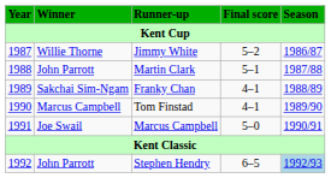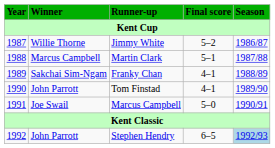 <table class="wikitable" style="margin: auto">
 <tr>
 <th style="text-align: center; background-color: #00af00">Year</th>
 <th style="text-align: left; background-color: #00af00">Winner</th>
 <th style="text-align: left; background-color: #00af00">Runner-up</th>
 <th style="text-align: left; background-color: #00af00">Final score</th>
 <th style="text-align: left; background-color: #00af00">Season</th>
 </tr>
 <tr>
 <th colspan=6 style="text-align: center; background-color: #c0ffc0">Kent Cup</th>
 </tr>
 <tr>
 <td><a href='#'>1987</a></td>
 <td> <a href='#'>Willie Thorne</a></td>
 <td> <a href='#'>Jimmy White</a></td>
 <td style="text-align: center">5–2</td>
 <td><a href='#'>1986/87</a></td>
 </tr>
 <tr>
 <td><a href='#'>1988</a></td>
-<td> <a href='#'>John Parrott</a></td>
+<td> <a href='#'>Marcus Campbell</a></td>
 <td> <a href='#'>Martin Clark</a></td>
 <td style="text-align: center">5–1</td>
 <td><a href='#'>1987/88</a></td>
 </tr>
 <tr>
 <td><a href='#'>1989</a></td>
 <td> <a href='#'>Sakchai Sim-Ngam</a></td>
 <td> <a href='#'>Franky Chan</a></td>
 <td style="text-align: center">4–1</td>
 <td><a href='#'>1988/89</a></td>
 </tr>
 <tr>
 <td><a href='#'>1990</a></td>
-<td> <a href='#'>Marcus Campbell</a></td>
+<td> <a href='#'>John Parrott</a></td>
 <td> Tom Finstad</td>
 <td style="text-align: center">4–1</td>
 <td><a href='#'>1989/90</a></td>
 </tr>
 <tr>
 <td><a href='#'>1991</a></td>
 <td> <a href='#'>Joe Swail</a></td>
 <td> <a href='#'>Marcus Campbell</a></td>
 <td style="text-align: center">5–0</td>
 <td><a href='#'>1990/91</a></td>
 </tr>
 <tr>
 <th colspan=6 style="text-align: center; background-color: #c0ffc0">Kent Classic</th>
 </tr>
 <tr>
 <td><a href='#'>1992</a></td>
 <td> <a href='#'>John Parrott</a></td>
 <td> <a href='#'>Stephen Hendry</a></td>
 <td style="text-align: center">6–5</td>
 <td style="background: lightblue;"><a href='#'>1992/93</a></td>
 </tr>
 </table>
